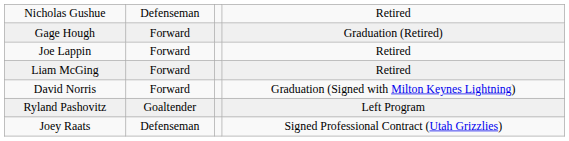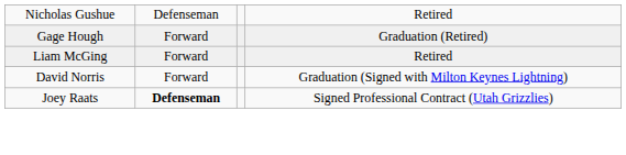 <table class="wikitable" width="60%">
 <tr align="center" bgcolor="">
 <td>Nicholas Gushue</td>
 <td>Defenseman</td>
 <td></td>
 <td>Retired</td>
 </tr>
 <tr align="center" bgcolor="f0f0f0">
 <td>Gage Hough</td>
 <td>Forward</td>
 <td></td>
 <td>Graduation (Retired)</td>
 </tr>
-<tr align="center" bgcolor="">
-<td>Joe Lappin</td>
-<td>Forward</td>
-<td></td>
-<td>Retired</td>
-</tr>
 <tr align="center" bgcolor="f0f0f0">
 <td>Liam McGing</td>
 <td>Forward</td>
 <td></td>
 <td>Retired</td>
 </tr>
 <tr align="center" bgcolor="">
 <td>David Norris</td>
 <td>Forward</td>
 <td></td>
 <td>Graduation (Signed with <a href='#'>Milton Keynes Lightning</a>)</td>
 </tr>
-<tr align="center" bgcolor="f0f0f0">
-<td>Ryland Pashovitz</td>
-<td>Goaltender</td>
-<td></td>
-<td>Left Program</td>
-</tr>
 <tr align="center" bgcolor="">
 <td>Joey Raats</td>
-<td>Defenseman</td>
+<td><strong>Defenseman</strong></td>
 <td></td>
 <td>Signed Professional Contract (<a href='#'>Utah Grizzlies</a>)</td>
 </tr>
 </table>
